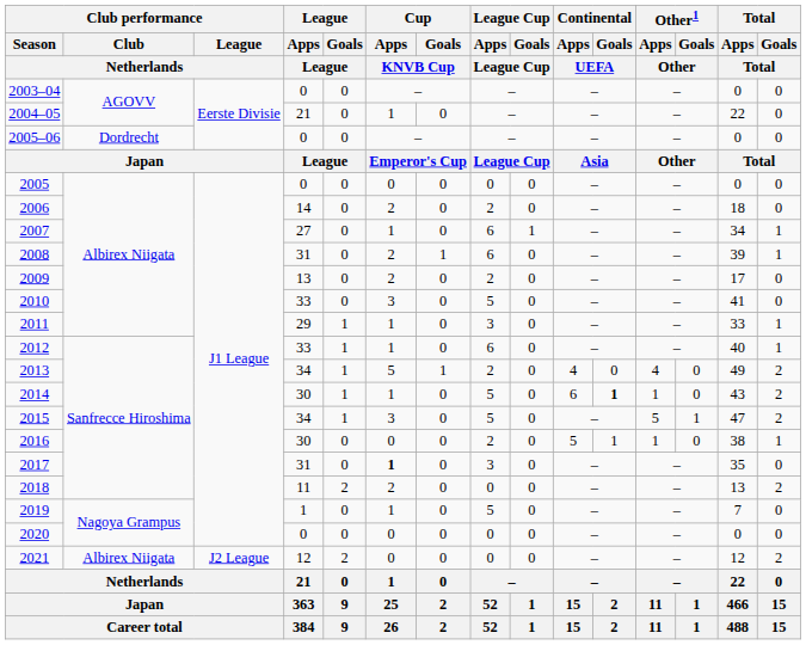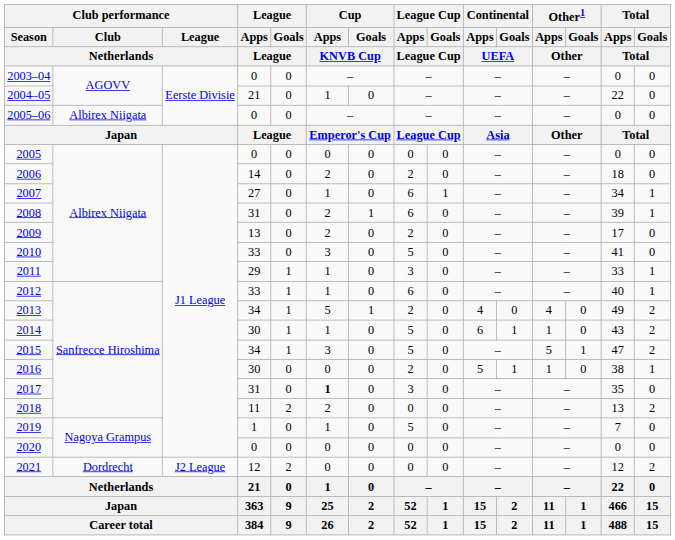 <table class="wikitable" style="text-align:center">
 <tr>
 <th colspan=3>Club performance</th>
 <th colspan=2>League</th>
 <th colspan=2>Cup</th>
 <th colspan=2>League Cup</th>
 <th colspan=2>Continental</th>
 <th colspan=2>Other<sup><a href='#'>1</a></sup></th>
 <th colspan=2>Total</th>
 </tr>
 <tr>
 <th>Season</th>
 <th>Club</th>
 <th>League</th>
 <th>Apps</th>
 <th>Goals</th>
 <th>Apps</th>
 <th>Goals</th>
 <th>Apps</th>
 <th>Goals</th>
 <th>Apps</th>
 <th>Goals</th>
 <th>Apps</th>
 <th>Goals</th>
 <th>Apps</th>
 <th>Goals</th>
 </tr>
 <tr>
 <th colspan=3>Netherlands</th>
 <th colspan=2>League</th>
 <th colspan=2><a href='#'>KNVB Cup</a></th>
 <th colspan=2>League Cup</th>
 <th colspan=2><a href='#'>UEFA</a></th>
 <th colspan=2>Other</th>
 <th colspan=2>Total</th>
 </tr>
 <tr>
 <td><a href='#'>2003–04</a></td>
 <td rowspan="2"><a href='#'>AGOVV</a></td>
 <td rowspan="3"><a href='#'>Eerste Divisie</a></td>
 <td>0</td>
 <td>0</td>
 <td colspan="2">–</td>
 <td colspan="2">–</td>
 <td colspan="2">–</td>
 <td colspan="2">–</td>
 <td>0</td>
 <td>0</td>
 </tr>
 <tr>
 <td><a href='#'>2004–05</a></td>
 <td>21</td>
 <td>0</td>
 <td>1</td>
 <td>0</td>
 <td colspan="2">–</td>
 <td colspan="2">–</td>
 <td colspan="2">–</td>
 <td>22</td>
 <td>0</td>
 </tr>
 <tr>
 <td><a href='#'>2005–06</a></td>
-<td><a href='#'>Dordrecht</a></td>
+<td><a href='#'>Albirex Niigata</a></td>
 <td>0</td>
 <td>0</td>
 <td colspan="2">–</td>
 <td colspan="2">–</td>
 <td colspan="2">–</td>
 <td colspan="2">–</td>
 <td>0</td>
 <td>0</td>
 </tr>
 <tr>
 <th colspan=3>Japan</th>
 <th colspan=2>League</th>
 <th colspan=2><a href='#'>Emperor's Cup</a></th>
 <th colspan=2><a href='#'>League Cup</a></th>
 <th colspan=2><a href='#'>Asia</a></th>
 <th colspan=2>Other</th>
 <th colspan=2>Total</th>
 </tr>
 <tr>
 <td><a href='#'>2005</a></td>
 <td rowspan="7"><a href='#'>Albirex Niigata</a></td>
 <td rowspan="16"><a href='#'>J1 League</a></td>
 <td>0</td>
 <td>0</td>
 <td>0</td>
 <td>0</td>
 <td>0</td>
 <td>0</td>
 <td colspan="2">–</td>
 <td colspan="2">–</td>
 <td>0</td>
 <td>0</td>
 </tr>
 <tr>
 <td><a href='#'>2006</a></td>
 <td>14</td>
 <td>0</td>
 <td>2</td>
 <td>0</td>
 <td>2</td>
 <td>0</td>
 <td colspan="2">–</td>
 <td colspan="2">–</td>
 <td>18</td>
 <td>0</td>
 </tr>
 <tr>
 <td><a href='#'>2007</a></td>
 <td>27</td>
 <td>0</td>
 <td>1</td>
 <td>0</td>
 <td>6</td>
 <td>1</td>
 <td colspan="2">–</td>
 <td colspan="2">–</td>
 <td>34</td>
 <td>1</td>
 </tr>
 <tr>
 <td><a href='#'>2008</a></td>
 <td>31</td>
 <td>0</td>
 <td>2</td>
 <td>1</td>
 <td>6</td>
 <td>0</td>
 <td colspan="2">–</td>
 <td colspan="2">–</td>
 <td>39</td>
 <td>1</td>
 </tr>
 <tr>
 <td><a href='#'>2009</a></td>
 <td>13</td>
 <td>0</td>
 <td>2</td>
 <td>0</td>
 <td>2</td>
 <td>0</td>
 <td colspan="2">–</td>
 <td colspan="2">–</td>
 <td>17</td>
 <td>0</td>
 </tr>
 <tr>
 <td><a href='#'>2010</a></td>
 <td>33</td>
 <td>0</td>
 <td>3</td>
 <td>0</td>
 <td>5</td>
 <td>0</td>
 <td colspan="2">–</td>
 <td colspan="2">–</td>
 <td>41</td>
 <td>0</td>
 </tr>
 <tr>
 <td><a href='#'>2011</a></td>
 <td>29</td>
 <td>1</td>
 <td>1</td>
 <td>0</td>
 <td>3</td>
 <td>0</td>
 <td colspan="2">–</td>
 <td colspan="2">–</td>
 <td>33</td>
 <td>1</td>
 </tr>
 <tr>
 <td><a href='#'>2012</a></td>
 <td rowspan="7"><a href='#'>Sanfrecce Hiroshima</a></td>
 <td>33</td>
 <td>1</td>
 <td>1</td>
 <td>0</td>
 <td>6</td>
 <td>0</td>
 <td colspan="2">–</td>
 <td colspan="2">–</td>
 <td>40</td>
 <td>1</td>
 </tr>
 <tr>
 <td><a href='#'>2013</a></td>
 <td>34</td>
 <td>1</td>
 <td>5</td>
 <td>1</td>
 <td>2</td>
 <td>0</td>
 <td>4</td>
 <td>0</td>
 <td>4</td>
 <td>0</td>
 <td>49</td>
 <td>2</td>
 </tr>
 <tr>
 <td><a href='#'>2014</a></td>
 <td>30</td>
 <td>1</td>
 <td>1</td>
 <td>0</td>
 <td>5</td>
 <td>0</td>
 <td>6</td>
-<td><strong>1</strong></td>
+<td>1</td>
 <td>1</td>
 <td>0</td>
 <td>43</td>
 <td>2</td>
 </tr>
 <tr>
 <td><a href='#'>2015</a></td>
 <td>34</td>
 <td>1</td>
 <td>3</td>
 <td>0</td>
 <td>5</td>
 <td>0</td>
 <td colspan="2">–</td>
 <td>5</td>
 <td>1</td>
 <td>47</td>
 <td>2</td>
 </tr>
 <tr>
 <td><a href='#'>2016</a></td>
 <td>30</td>
 <td>0</td>
 <td>0</td>
 <td>0</td>
 <td>2</td>
 <td>0</td>
 <td>5</td>
 <td>1</td>
 <td>1</td>
 <td>0</td>
 <td>38</td>
 <td>1</td>
 </tr>
 <tr>
 <td><a href='#'>2017</a></td>
 <td>31</td>
 <td>0</td>
 <td><strong>1</strong></td>
 <td>0</td>
 <td>3</td>
 <td>0</td>
 <td colspan="2">–</td>
 <td colspan="2">–</td>
 <td>35</td>
 <td>0</td>
 </tr>
 <tr>
 <td><a href='#'>2018</a></td>
 <td>11</td>
 <td>2</td>
 <td>2</td>
 <td>0</td>
 <td>0</td>
 <td>0</td>
 <td colspan="2">–</td>
 <td colspan="2">–</td>
 <td>13</td>
 <td>2</td>
 </tr>
 <tr>
 <td><a href='#'>2019</a></td>
 <td rowspan="2"><a href='#'>Nagoya Grampus</a></td>
 <td>1</td>
 <td>0</td>
 <td>1</td>
 <td>0</td>
 <td>5</td>
 <td>0</td>
 <td colspan="2">–</td>
 <td colspan="2">–</td>
 <td>7</td>
 <td>0</td>
 </tr>
 <tr>
 <td><a href='#'>2020</a></td>
 <td>0</td>
 <td>0</td>
 <td>0</td>
 <td>0</td>
 <td>0</td>
 <td>0</td>
 <td colspan="2">–</td>
 <td colspan="2">–</td>
 <td>0</td>
 <td>0</td>
 </tr>
 <tr>
 <td><a href='#'>2021</a></td>
-<td><a href='#'>Albirex Niigata</a></td>
+<td><a href='#'>Dordrecht</a></td>
 <td><a href='#'>J2 League</a></td>
 <td>12</td>
 <td>2</td>
 <td>0</td>
 <td>0</td>
 <td>0</td>
 <td>0</td>
 <td colspan="2">–</td>
 <td colspan="2">–</td>
 <td>12</td>
 <td>2</td>
 </tr>
 <tr>
 <th colspan=3>Netherlands</th>
 <th>21</th>
 <th>0</th>
 <th>1</th>
 <th>0</th>
 <th colspan="2">–</th>
 <th colspan="2">–</th>
 <th colspan="2">–</th>
 <th>22</th>
 <th>0</th>
 </tr>
 <tr>
 <th colspan=3>Japan</th>
 <th>363</th>
 <th>9</th>
 <th>25</th>
 <th>2</th>
 <th>52</th>
 <th>1</th>
 <th>15</th>
 <th>2</th>
 <th>11</th>
 <th>1</th>
 <th>466</th>
 <th>15</th>
 </tr>
 <tr>
 <th colspan=3>Career total</th>
 <th>384</th>
 <th>9</th>
 <th>26</th>
 <th>2</th>
 <th>52</th>
 <th>1</th>
 <th>15</th>
 <th>2</th>
 <th>11</th>
 <th>1</th>
 <th>488</th>
 <th>15</th>
 </tr>
 </table>
